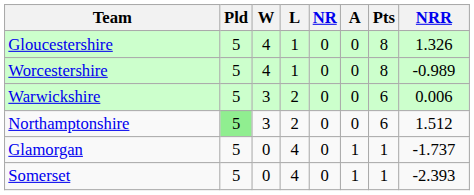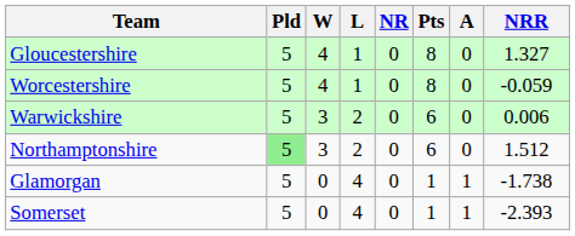 <table class="wikitable" style="text-align: center;">
 <tr>
 <th width=200>Team</th>
 <th width=20>Pld</th>
 <th width=20>W</th>
 <th width=20>L</th>
 <th width=20><a href='#'>NR</a></th>
+<th width=20>Pts</th>
 <th width=20>A</th>
-<th width=20>Pts</th>
 <th width=60><a href='#'>NRR</a></th>
 </tr>
 <tr bgcolor="#ccffcc">
 <td align=left><a href='#'>Gloucestershire</a></td>
 <td>5</td>
 <td>4</td>
 <td>1</td>
 <td>0</td>
+<td>8</td>
 <td>0</td>
-<td>8</td>
-<td>1.326</td>
+<td>1.327</td>
 </tr>
 <tr bgcolor="#ccffcc">
 <td align=left><a href='#'>Worcestershire</a></td>
 <td>5</td>
 <td>4</td>
 <td>1</td>
 <td>0</td>
+<td>8</td>
 <td>0</td>
-<td>8</td>
-<td>-0.989</td>
+<td>-0.059</td>
 </tr>
 <tr bgcolor="#ccffcc">
 <td align=left><a href='#'>Warwickshire</a></td>
 <td>5</td>
 <td>3</td>
 <td>2</td>
 <td>0</td>
+<td>6</td>
 <td>0</td>
-<td>6</td>
 <td>0.006</td>
 </tr>
 <tr>
 <td align=left><a href='#'>Northamptonshire</a></td>
 <td style="background: lightgreen;">5</td>
 <td>3</td>
 <td>2</td>
 <td>0</td>
+<td>6</td>
 <td>0</td>
-<td>6</td>
 <td>1.512</td>
 </tr>
 <tr>
 <td align=left><a href='#'>Glamorgan</a></td>
 <td>5</td>
 <td>0</td>
 <td>4</td>
 <td>0</td>
 <td>1</td>
 <td>1</td>
-<td>-1.737</td>
+<td>-1.738</td>
 </tr>
 <tr>
 <td align=left><a href='#'>Somerset</a></td>
 <td>5</td>
 <td>0</td>
 <td>4</td>
 <td>0</td>
 <td>1</td>
 <td>1</td>
 <td>-2.393</td>
 </tr>
 </table>
